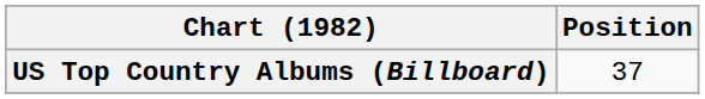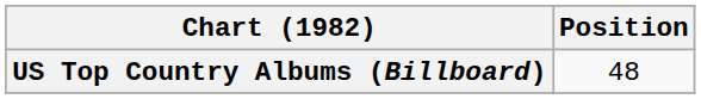 <table class="wikitable plainrowheaders" style="text-align:center">
 <tr>
 <th scope="col">Chart (1982)</th>
 <th scope="col">Position</th>
 </tr>
 <tr>
 <th scope="row">US Top Country Albums (<em>Billboard</em>)</th>
-<td>37</td>
+<td>48</td>
 </tr>
 </table>
